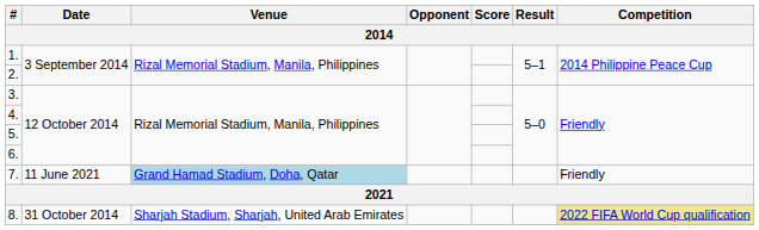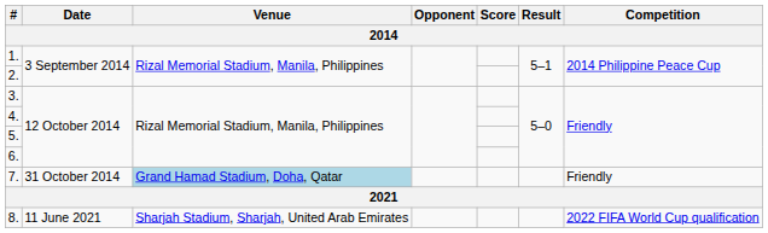 <table class="wikitable">
 <tr>
 <th>#</th>
 <th>Date</th>
 <th>Venue</th>
 <th>Opponent</th>
 <th>Score</th>
 <th>Result</th>
 <th>Competition</th>
 </tr>
 <tr>
 <th colspan="7">2014</th>
 </tr>
 <tr>
 <td>1.</td>
 <td rowspan=2>3 September 2014</td>
 <td rowspan=2><a href='#'>Rizal Memorial Stadium</a>, <a href='#'>Manila</a>, Philippines</td>
 <td rowspan="2"></td>
 <td></td>
 <td rowspan=2 style="text-align:center;">5–1</td>
 <td rowspan=2><a href='#'>2014 Philippine Peace Cup</a></td>
 </tr>
 <tr>
 <td>2.</td>
 <td></td>
 </tr>
 <tr>
 <td>3.</td>
 <td rowspan=4>12 October 2014</td>
 <td rowspan=4>Rizal Memorial Stadium, Manila, Philippines</td>
 <td rowspan="4"></td>
 <td></td>
 <td rowspan=4 style="text-align:center;">5–0</td>
 <td rowspan=4><a href='#'>Friendly</a></td>
 </tr>
 <tr>
 <td>4.</td>
 <td></td>
 </tr>
 <tr>
 <td>5.</td>
 <td></td>
 </tr>
 <tr>
 <td>6.</td>
 <td></td>
 </tr>
 <tr>
 <td>7.</td>
-<td>11 June 2021</td>
+<td>31 October 2014</td>
 <td style="background: lightblue;"><a href='#'>Grand Hamad Stadium</a>, <a href='#'>Doha</a>, Qatar</td>
 <td></td>
 <td></td>
 <td></td>
 <td>Friendly</td>
 </tr>
 <tr>
 <th colspan="7">2021</th>
 </tr>
 <tr>
 <td>8.</td>
-<td>31 October 2014</td>
+<td>11 June 2021</td>
 <td><a href='#'>Sharjah Stadium</a>, <a href='#'>Sharjah</a>, United Arab Emirates</td>
 <td></td>
 <td></td>
 <td></td>
-<td style="background: khaki;"><a href='#'>2022 FIFA World Cup qualification</a></td>
+<td><a href='#'>2022 FIFA World Cup qualification</a></td>
 </tr>
 </table>
